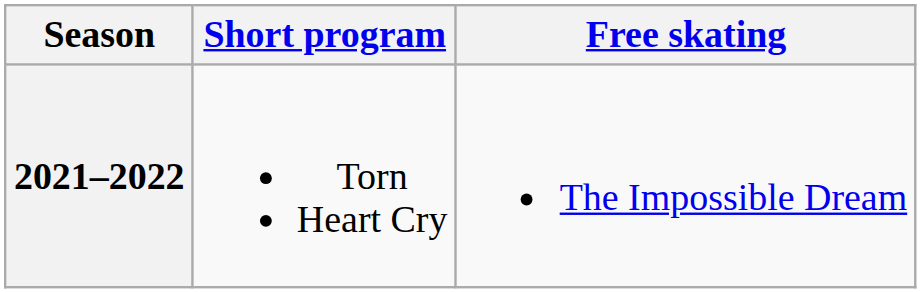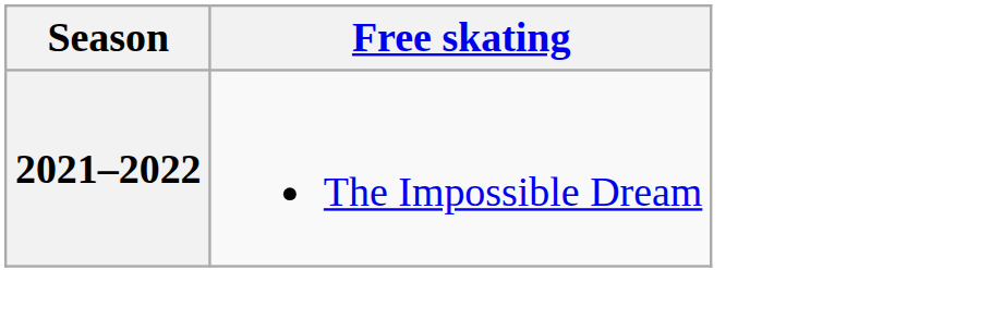 <table class=wikitable style=text-align:center>
 <tr>
 <th>Season</th>
-<th><a href='#'>Short program</a></th>
 <th><a href='#'>Free skating</a></th>
 </tr>
 <tr>
 <th>2021–2022 <br> </th>
-<td><br><ul><li>Torn <br></li><li>Heart Cry <br></li></ul></td>
 <td><br><ul><li><a href='#'>The Impossible Dream</a> <br></li></ul></td>
 </tr>
 </table>
